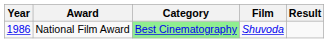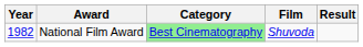 <table class="wikitable" style="font-size: 95%;">
 <tr>
 <th>Year</th>
 <th>Award</th>
 <th>Category</th>
 <th>Film</th>
 <th>Result</th>
 </tr>
 <tr>
-<td><a href='#'>1986</a></td>
+<td><a href='#'>1982</a></td>
 <td>National Film Award</td>
 <td style="background: lightgreen;"><a href='#'>Best Cinematography</a></td>
 <td><em><a href='#'>Shuvoda</a></em></td>
 <td></td>
 </tr>
 </table>
